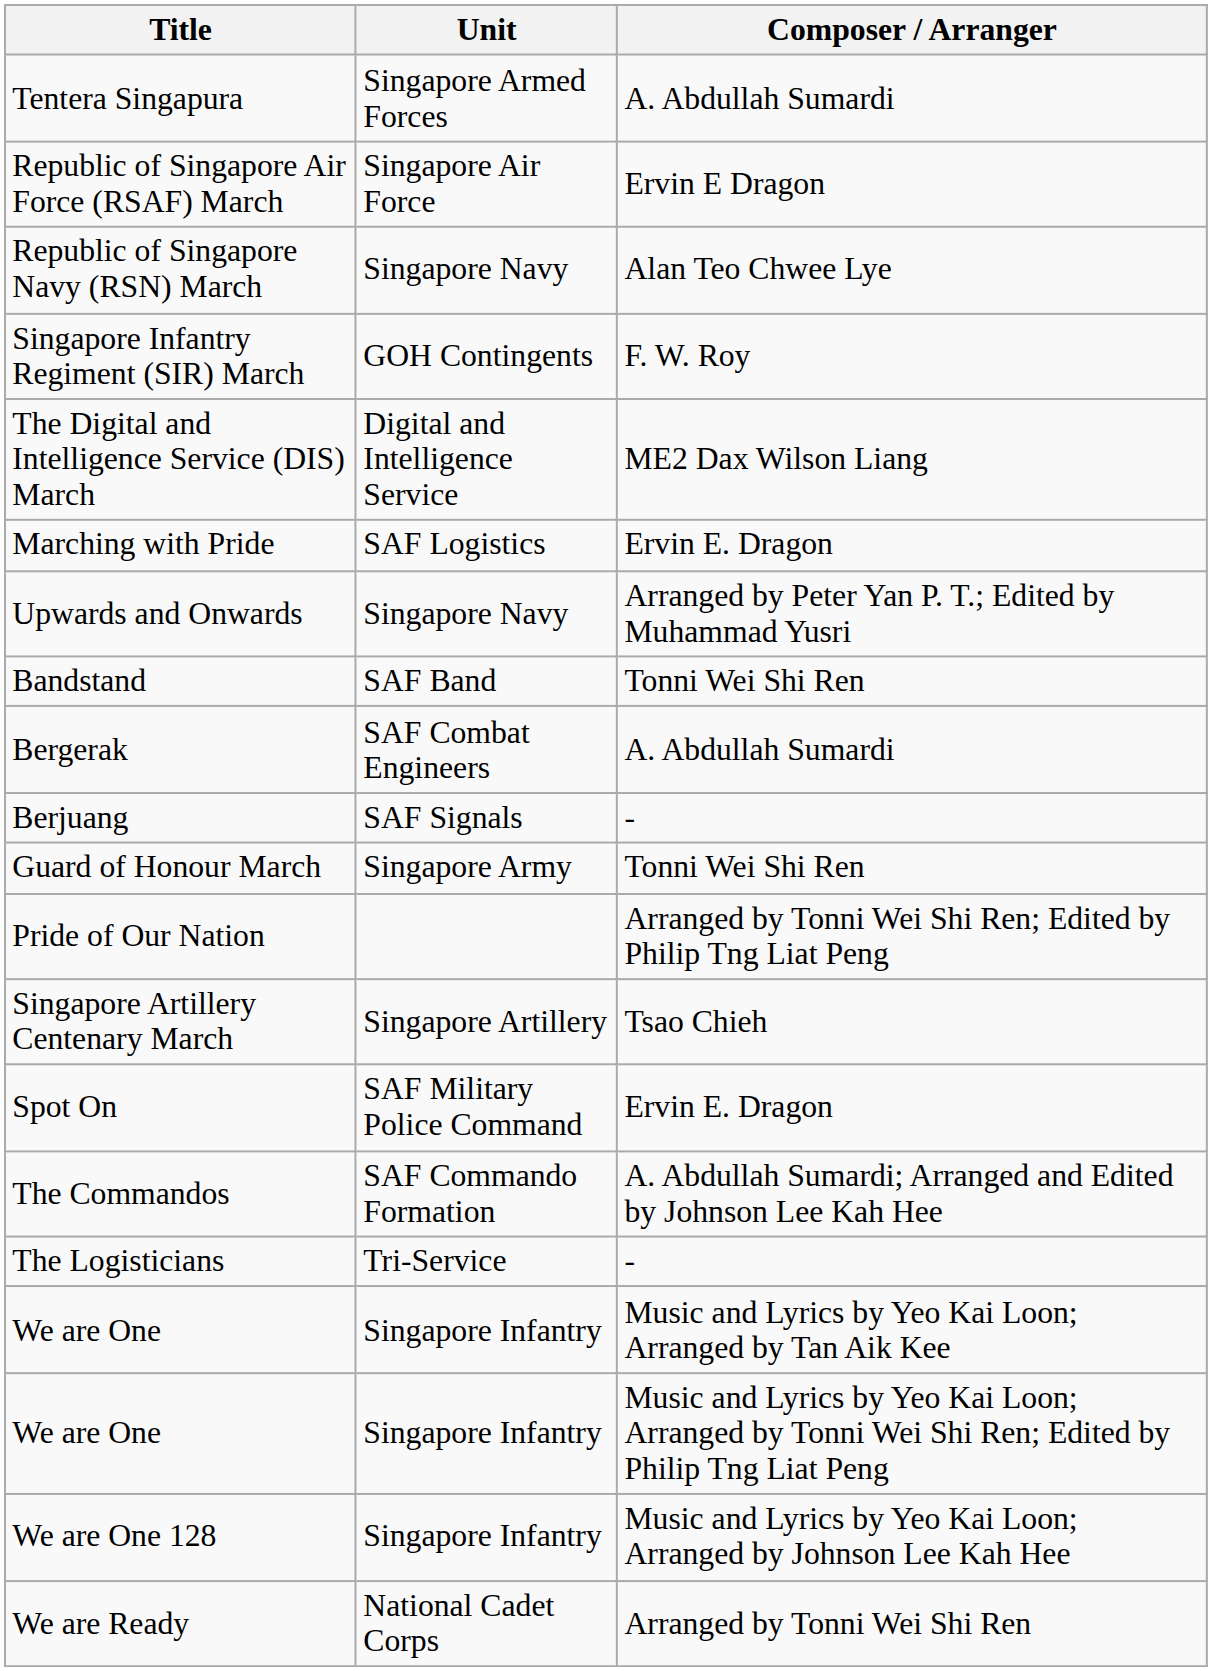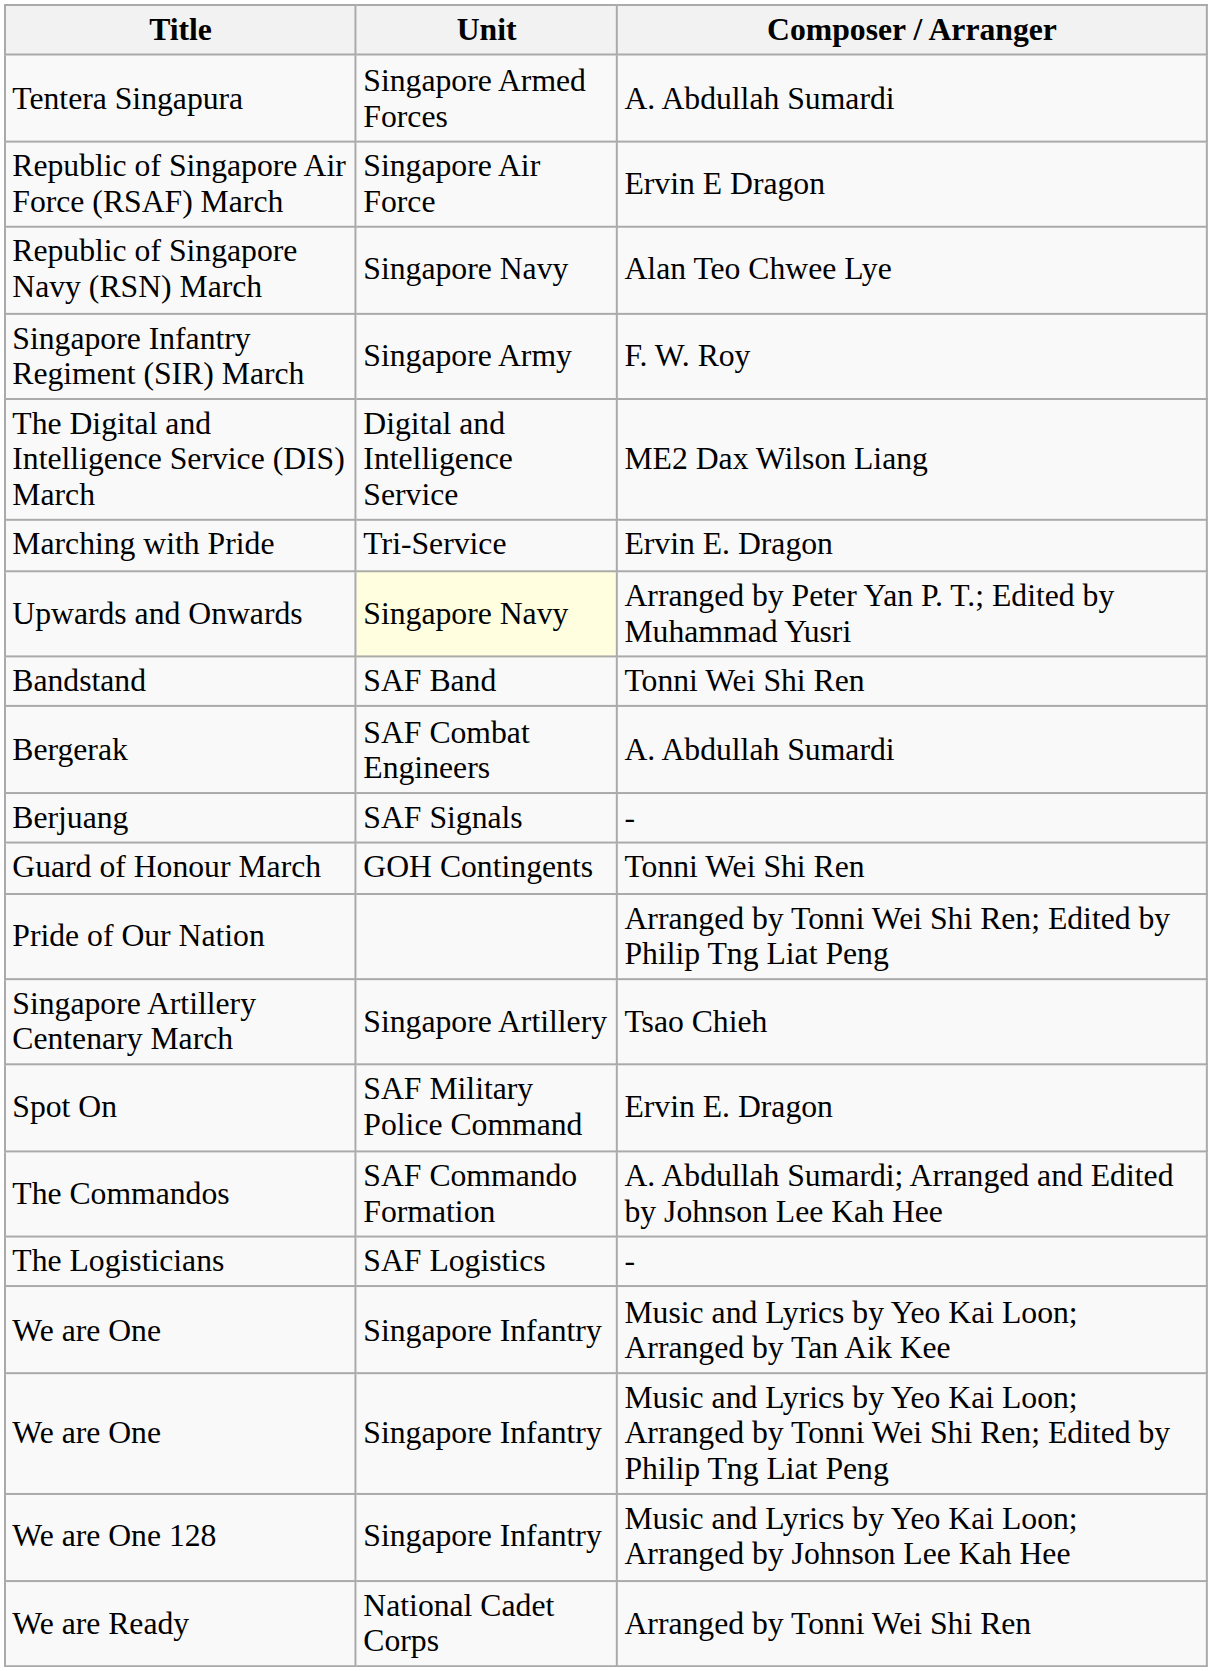 <table class="wikitable">
 <tr>
 <th>Title</th>
 <th>Unit</th>
 <th>Composer / Arranger</th>
 </tr>
 <tr>
 <td>Tentera Singapura</td>
 <td>Singapore Armed Forces</td>
 <td>A. Abdullah Sumardi</td>
 </tr>
 <tr>
 <td>Republic of Singapore Air Force (RSAF) March</td>
 <td>Singapore Air Force</td>
 <td>Ervin E Dragon</td>
 </tr>
 <tr>
 <td>Republic of Singapore Navy (RSN) March</td>
 <td>Singapore Navy</td>
 <td>Alan Teo Chwee Lye</td>
 </tr>
 <tr>
 <td>Singapore Infantry Regiment (SIR) March</td>
-<td>GOH Contingents</td>
+<td>Singapore Army</td>
 <td>F. W. Roy</td>
 </tr>
 <tr>
 <td>The Digital and Intelligence Service (DIS) March</td>
 <td>Digital and Intelligence Service</td>
 <td>ME2 Dax Wilson Liang</td>
 </tr>
 <tr>
 <td>Marching with Pride</td>
-<td>SAF Logistics</td>
+<td>Tri-Service</td>
 <td>Ervin E. Dragon</td>
 </tr>
 <tr>
 <td>Upwards and Onwards</td>
-<td>Singapore Navy</td>
+<td style="background: lightyellow;">Singapore Navy</td>
 <td>Arranged by Peter Yan P. T.; Edited by Muhammad Yusri</td>
 </tr>
 <tr>
 <td>Bandstand</td>
 <td>SAF Band</td>
 <td>Tonni Wei Shi Ren</td>
 </tr>
 <tr>
 <td>Bergerak</td>
 <td>SAF Combat Engineers</td>
 <td>A. Abdullah Sumardi</td>
 </tr>
 <tr>
 <td>Berjuang</td>
 <td>SAF Signals</td>
 <td>-</td>
 </tr>
 <tr>
 <td>Guard of Honour March</td>
-<td>Singapore Army</td>
+<td>GOH Contingents</td>
 <td>Tonni Wei Shi Ren</td>
 </tr>
 <tr>
 <td>Pride of Our Nation</td>
 <td></td>
 <td>Arranged by Tonni Wei Shi Ren; Edited by Philip Tng Liat Peng</td>
 </tr>
 <tr>
 <td>Singapore Artillery Centenary March</td>
 <td>Singapore Artillery</td>
 <td>Tsao Chieh</td>
 </tr>
 <tr>
 <td>Spot On</td>
 <td>SAF Military Police Command</td>
 <td>Ervin E. Dragon</td>
 </tr>
 <tr>
 <td>The Commandos</td>
 <td>SAF Commando Formation</td>
 <td>A. Abdullah Sumardi; Arranged and Edited by Johnson Lee Kah Hee</td>
 </tr>
 <tr>
 <td>The Logisticians</td>
-<td>Tri-Service</td>
+<td>SAF Logistics</td>
 <td>-</td>
 </tr>
 <tr>
 <td>We are One</td>
 <td>Singapore Infantry</td>
 <td>Music and Lyrics by Yeo Kai Loon; Arranged by Tan Aik Kee</td>
 </tr>
 <tr>
 <td>We are One</td>
 <td>Singapore Infantry</td>
 <td>Music and Lyrics by Yeo Kai Loon; Arranged by Tonni Wei Shi Ren; Edited by Philip Tng Liat Peng</td>
 </tr>
 <tr>
 <td>We are One 128</td>
 <td>Singapore Infantry</td>
 <td>Music and Lyrics by Yeo Kai Loon; Arranged by Johnson Lee Kah Hee</td>
 </tr>
 <tr>
 <td>We are Ready</td>
 <td>National Cadet Corps</td>
 <td>Arranged by Tonni Wei Shi Ren</td>
 </tr>
 </table>
